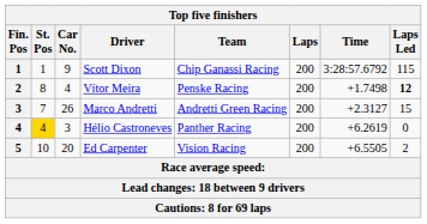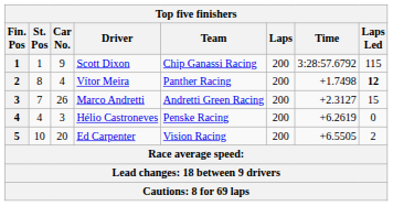 <table class="wikitable" style="font-size:95%;text-align:center">
 <tr>
 <th colspan=9>Top five finishers</th>
 </tr>
 <tr>
 <th>Fin.<br>Pos</th>
 <th>St.<br>Pos</th>
 <th>Car<br>No.</th>
 <th>Driver</th>
 <th>Team</th>
 <th>Laps</th>
 <th>Time</th>
 <th>Laps<br>Led</th>
 </tr>
 <tr>
 <th>1</th>
 <td>1</td>
 <td>9</td>
 <td style="text-align:left"> <a href='#'>Scott Dixon</a></td>
 <td style="text-align:left"><a href='#'>Chip Ganassi Racing</a></td>
 <td>200</td>
 <td align=right>3:28:57.6792</td>
 <td>115</td>
 </tr>
 <tr>
 <th>2</th>
 <td>8</td>
 <td>4</td>
 <td style="text-align:left"> <a href='#'>Vítor Meira</a></td>
-<td style="text-align:left"><a href='#'>Penske Racing</a></td>
+<td style="text-align:left"><a href='#'>Panther Racing</a></td>
 <td>200</td>
 <td align=right>+1.7498</td>
 <td><strong>12</strong></td>
 </tr>
 <tr>
 <th>3</th>
 <td>7</td>
 <td>26</td>
 <td style="text-align:left"> <a href='#'>Marco Andretti</a></td>
 <td style="text-align:left"><a href='#'>Andretti Green Racing</a></td>
 <td>200</td>
 <td align=right>+2.3127</td>
 <td>15</td>
 </tr>
 <tr>
 <th>4</th>
-<td style="background: gold;">4</td>
+<td>4</td>
 <td>3</td>
 <td style="text-align:left"> <a href='#'>Hélio Castroneves</a></td>
-<td style="text-align:left"><a href='#'>Panther Racing</a></td>
+<td style="text-align:left"><a href='#'>Penske Racing</a></td>
 <td>200</td>
 <td align=right>+6.2619</td>
 <td>0</td>
 </tr>
 <tr>
 <th>5</th>
 <td>10</td>
 <td>20</td>
 <td style="text-align:left"> <a href='#'>Ed Carpenter</a></td>
 <td style="text-align:left"><a href='#'>Vision Racing</a></td>
 <td>200</td>
 <td align=right>+6.5505</td>
 <td>2</td>
 </tr>
 <tr>
 <th colspan=9>Race average speed: </th>
 </tr>
 <tr>
 <th colspan=9>Lead changes: 18 between 9 drivers</th>
 </tr>
 <tr>
 <th colspan=9>Cautions: 8 for 69 laps</th>
 </tr>
 </table>
